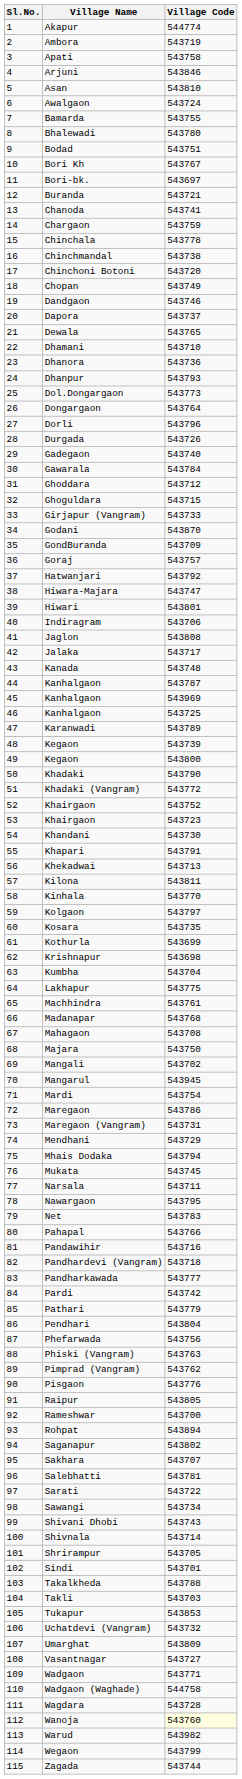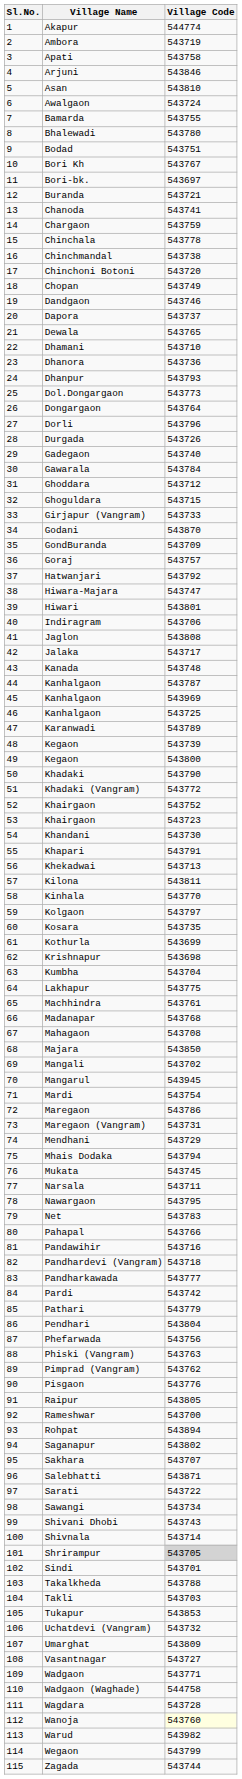 <table class="wikitable">
 <tr>
 <th>Sl.No.</th>
 <th>Village Name</th>
 <th>Village Code</th>
 </tr>
 <tr>
 <td>1</td>
 <td>Akapur</td>
 <td>544774</td>
 </tr>
 <tr>
 <td>2</td>
 <td>Ambora</td>
 <td>543719</td>
 </tr>
 <tr>
 <td>3</td>
 <td>Apati</td>
 <td>543758</td>
 </tr>
 <tr>
 <td>4</td>
 <td>Arjuni</td>
 <td>543846</td>
 </tr>
 <tr>
 <td>5</td>
 <td>Asan</td>
 <td>543810</td>
 </tr>
 <tr>
 <td>6</td>
 <td>Awalgaon</td>
 <td>543724</td>
 </tr>
 <tr>
 <td>7</td>
 <td>Bamarda</td>
 <td>543755</td>
 </tr>
 <tr>
 <td>8</td>
 <td>Bhalewadi</td>
 <td>543780</td>
 </tr>
 <tr>
 <td>9</td>
 <td>Bodad</td>
 <td>543751</td>
 </tr>
 <tr>
 <td>10</td>
 <td>Bori Kh</td>
 <td>543767</td>
 </tr>
 <tr>
 <td>11</td>
 <td>Bori-bk.</td>
 <td>543697</td>
 </tr>
 <tr>
 <td>12</td>
 <td>Buranda</td>
 <td>543721</td>
 </tr>
 <tr>
 <td>13</td>
 <td>Chanoda</td>
 <td>543741</td>
 </tr>
 <tr>
 <td>14</td>
 <td>Chargaon</td>
 <td>543759</td>
 </tr>
 <tr>
 <td>15</td>
 <td>Chinchala</td>
 <td>543778</td>
 </tr>
 <tr>
 <td>16</td>
 <td>Chinchmandal</td>
 <td>543738</td>
 </tr>
 <tr>
 <td>17</td>
 <td>Chinchoni Botoni</td>
 <td>543720</td>
 </tr>
 <tr>
 <td>18</td>
 <td>Chopan</td>
 <td>543749</td>
 </tr>
 <tr>
 <td>19</td>
 <td>Dandgaon</td>
 <td>543746</td>
 </tr>
 <tr>
 <td>20</td>
 <td>Dapora</td>
 <td>543737</td>
 </tr>
 <tr>
 <td>21</td>
 <td>Dewala</td>
 <td>543765</td>
 </tr>
 <tr>
 <td>22</td>
 <td>Dhamani</td>
 <td>543710</td>
 </tr>
 <tr>
 <td>23</td>
 <td>Dhanora</td>
 <td>543736</td>
 </tr>
 <tr>
 <td>24</td>
 <td>Dhanpur</td>
 <td>543793</td>
 </tr>
 <tr>
 <td>25</td>
 <td>Dol.Dongargaon</td>
 <td>543773</td>
 </tr>
 <tr>
 <td>26</td>
 <td>Dongargaon</td>
 <td>543764</td>
 </tr>
 <tr>
 <td>27</td>
 <td>Dorli</td>
 <td>543796</td>
 </tr>
 <tr>
 <td>28</td>
 <td>Durgada</td>
 <td>543726</td>
 </tr>
 <tr>
 <td>29</td>
 <td>Gadegaon</td>
 <td>543740</td>
 </tr>
 <tr>
 <td>30</td>
 <td>Gawarala</td>
 <td>543784</td>
 </tr>
 <tr>
 <td>31</td>
 <td>Ghoddara</td>
 <td>543712</td>
 </tr>
 <tr>
 <td>32</td>
 <td>Ghoguldara</td>
 <td>543715</td>
 </tr>
 <tr>
 <td>33</td>
 <td>Girjapur (Vangram)</td>
 <td>543733</td>
 </tr>
 <tr>
 <td>34</td>
 <td>Godani</td>
 <td>543870</td>
 </tr>
 <tr>
 <td>35</td>
 <td>GondBuranda</td>
 <td>543709</td>
 </tr>
 <tr>
 <td>36</td>
 <td>Goraj</td>
 <td>543757</td>
 </tr>
 <tr>
 <td>37</td>
 <td>Hatwanjari</td>
 <td>543792</td>
 </tr>
 <tr>
 <td>38</td>
 <td>Hiwara-Majara</td>
 <td>543747</td>
 </tr>
 <tr>
 <td>39</td>
 <td>Hiwari</td>
 <td>543801</td>
 </tr>
 <tr>
 <td>40</td>
 <td>Indiragram</td>
 <td>543706</td>
 </tr>
 <tr>
 <td>41</td>
 <td>Jaglon</td>
 <td>543808</td>
 </tr>
 <tr>
 <td>42</td>
 <td>Jalaka</td>
 <td>543717</td>
 </tr>
 <tr>
 <td>43</td>
 <td>Kanada</td>
 <td>543748</td>
 </tr>
 <tr>
 <td>44</td>
 <td>Kanhalgaon</td>
 <td>543787</td>
 </tr>
 <tr>
 <td>45</td>
 <td>Kanhalgaon</td>
 <td>543969</td>
 </tr>
 <tr>
 <td>46</td>
 <td>Kanhalgaon</td>
 <td>543725</td>
 </tr>
 <tr>
 <td>47</td>
 <td>Karanwadi</td>
 <td>543789</td>
 </tr>
 <tr>
 <td>48</td>
 <td>Kegaon</td>
 <td>543739</td>
 </tr>
 <tr>
 <td>49</td>
 <td>Kegaon</td>
 <td>543800</td>
 </tr>
 <tr>
 <td>50</td>
 <td>Khadaki</td>
 <td>543790</td>
 </tr>
 <tr>
 <td>51</td>
 <td>Khadaki (Vangram)</td>
 <td>543772</td>
 </tr>
 <tr>
 <td>52</td>
 <td>Khairgaon</td>
 <td>543752</td>
 </tr>
 <tr>
 <td>53</td>
 <td>Khairgaon</td>
 <td>543723</td>
 </tr>
 <tr>
 <td>54</td>
 <td>Khandani</td>
 <td>543730</td>
 </tr>
 <tr>
 <td>55</td>
 <td>Khapari</td>
 <td>543791</td>
 </tr>
 <tr>
 <td>56</td>
 <td>Khekadwai</td>
 <td>543713</td>
 </tr>
 <tr>
 <td>57</td>
 <td>Kilona</td>
 <td>543811</td>
 </tr>
 <tr>
 <td>58</td>
 <td>Kinhala</td>
 <td>543770</td>
 </tr>
 <tr>
 <td>59</td>
 <td>Kolgaon</td>
 <td>543797</td>
 </tr>
 <tr>
 <td>60</td>
 <td>Kosara</td>
 <td>543735</td>
 </tr>
 <tr>
 <td>61</td>
 <td>Kothurla</td>
 <td>543699</td>
 </tr>
 <tr>
 <td>62</td>
 <td>Krishnapur</td>
 <td>543698</td>
 </tr>
 <tr>
 <td>63</td>
 <td>Kumbha</td>
 <td>543704</td>
 </tr>
 <tr>
 <td>64</td>
 <td>Lakhapur</td>
 <td>543775</td>
 </tr>
 <tr>
 <td>65</td>
 <td>Machhindra</td>
 <td>543761</td>
 </tr>
 <tr>
 <td>66</td>
 <td>Madanapar</td>
 <td>543768</td>
 </tr>
 <tr>
 <td>67</td>
 <td>Mahagaon</td>
 <td>543708</td>
 </tr>
 <tr>
 <td>68</td>
 <td>Majara</td>
-<td>543750</td>
+<td>543850</td>
 </tr>
 <tr>
 <td>69</td>
 <td>Mangali</td>
 <td>543702</td>
 </tr>
 <tr>
 <td>70</td>
 <td>Mangarul</td>
 <td>543945</td>
 </tr>
 <tr>
 <td>71</td>
 <td>Mardi</td>
 <td>543754</td>
 </tr>
 <tr>
 <td>72</td>
 <td>Maregaon</td>
 <td>543786</td>
 </tr>
 <tr>
 <td>73</td>
 <td>Maregaon (Vangram)</td>
 <td>543731</td>
 </tr>
 <tr>
 <td>74</td>
 <td>Mendhani</td>
 <td>543729</td>
 </tr>
 <tr>
 <td>75</td>
 <td>Mhais Dodaka</td>
 <td>543794</td>
 </tr>
 <tr>
 <td>76</td>
 <td>Mukata</td>
 <td>543745</td>
 </tr>
 <tr>
 <td>77</td>
 <td>Narsala</td>
 <td>543711</td>
 </tr>
 <tr>
 <td>78</td>
 <td>Nawargaon</td>
 <td>543795</td>
 </tr>
 <tr>
 <td>79</td>
 <td>Net</td>
 <td>543783</td>
 </tr>
 <tr>
 <td>80</td>
 <td>Pahapal</td>
 <td>543766</td>
 </tr>
 <tr>
 <td>81</td>
 <td>Pandawihir</td>
 <td>543716</td>
 </tr>
 <tr>
 <td>82</td>
 <td>Pandhardevi (Vangram)</td>
 <td>543718</td>
 </tr>
 <tr>
 <td>83</td>
 <td>Pandharkawada</td>
 <td>543777</td>
 </tr>
 <tr>
 <td>84</td>
 <td>Pardi</td>
 <td>543742</td>
 </tr>
 <tr>
 <td>85</td>
 <td>Pathari</td>
 <td>543779</td>
 </tr>
 <tr>
 <td>86</td>
 <td>Pendhari</td>
 <td>543804</td>
 </tr>
 <tr>
 <td>87</td>
 <td>Phefarwada</td>
 <td>543756</td>
 </tr>
 <tr>
 <td>88</td>
 <td>Phiski (Vangram)</td>
 <td>543763</td>
 </tr>
 <tr>
 <td>89</td>
 <td>Pimprad (Vangram)</td>
 <td>543762</td>
 </tr>
 <tr>
 <td>90</td>
 <td>Pisgaon</td>
 <td>543776</td>
 </tr>
 <tr>
 <td>91</td>
 <td>Raipur</td>
 <td>543805</td>
 </tr>
 <tr>
 <td>92</td>
 <td>Rameshwar</td>
 <td>543700</td>
 </tr>
 <tr>
 <td>93</td>
 <td>Rohpat</td>
 <td>543894</td>
 </tr>
 <tr>
 <td>94</td>
 <td>Saganapur</td>
 <td>543802</td>
 </tr>
 <tr>
 <td>95</td>
 <td>Sakhara</td>
 <td>543707</td>
 </tr>
 <tr>
 <td>96</td>
 <td>Salebhatti</td>
-<td>543781</td>
+<td>543871</td>
 </tr>
 <tr>
 <td>97</td>
 <td>Sarati</td>
 <td>543722</td>
 </tr>
 <tr>
 <td>98</td>
 <td>Sawangi</td>
 <td>543734</td>
 </tr>
 <tr>
 <td>99</td>
 <td>Shivani Dhobi</td>
 <td>543743</td>
 </tr>
 <tr>
 <td>100</td>
 <td>Shivnala</td>
 <td>543714</td>
 </tr>
 <tr>
 <td>101</td>
 <td>Shrirampur</td>
-<td>543705</td>
+<td style="background: lightgrey;">543705</td>
 </tr>
 <tr>
 <td>102</td>
 <td>Sindi</td>
 <td>543701</td>
 </tr>
 <tr>
 <td>103</td>
 <td>Takalkheda</td>
 <td>543788</td>
 </tr>
 <tr>
 <td>104</td>
 <td>Takli</td>
 <td>543703</td>
 </tr>
 <tr>
 <td>105</td>
 <td>Tukapur</td>
 <td>543853</td>
 </tr>
 <tr>
 <td>106</td>
 <td>Uchatdevi (Vangram)</td>
 <td>543732</td>
 </tr>
 <tr>
 <td>107</td>
 <td>Umarghat</td>
 <td>543809</td>
 </tr>
 <tr>
 <td>108</td>
 <td>Vasantnagar</td>
 <td>543727</td>
 </tr>
 <tr>
 <td>109</td>
 <td>Wadgaon</td>
 <td>543771</td>
 </tr>
 <tr>
 <td>110</td>
 <td>Wadgaon (Waghade)</td>
 <td>544758</td>
 </tr>
 <tr>
 <td>111</td>
 <td>Wagdara</td>
 <td>543728</td>
 </tr>
 <tr>
 <td>112</td>
 <td>Wanoja</td>
 <td style="background: lightyellow;">543760</td>
 </tr>
 <tr>
 <td>113</td>
 <td>Warud</td>
 <td>543982</td>
 </tr>
 <tr>
 <td>114</td>
 <td>Wegaon</td>
 <td>543799</td>
 </tr>
 <tr>
 <td>115</td>
 <td>Zagada</td>
 <td>543744</td>
 </tr>
 </table>
